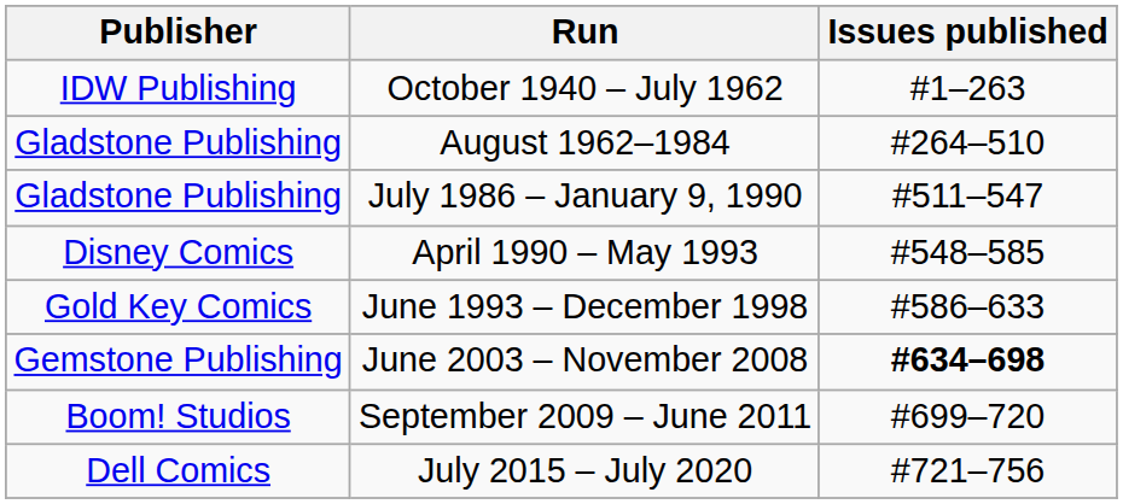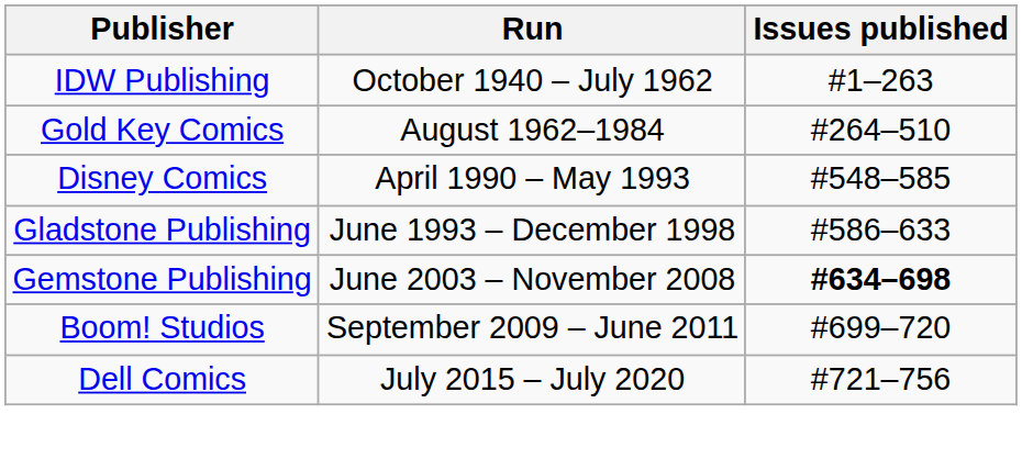 <table class="wikitable" style="text-align:center">
 <tr>
 <th>Publisher</th>
 <th>Run</th>
 <th>Issues published</th>
 </tr>
 <tr>
 <td><a href='#'>IDW Publishing</a></td>
 <td>October 1940 – July 1962</td>
 <td>#1–263</td>
 </tr>
 <tr>
-<td><a href='#'>Gladstone Publishing</a></td>
+<td><a href='#'>Gold Key Comics</a></td>
 <td>August 1962–1984</td>
 <td>#264–510</td>
-</tr>
-<tr>
-<td><a href='#'>Gladstone Publishing</a></td>
-<td>July 1986 – January 9, 1990</td>
-<td>#511–547</td>
 </tr>
 <tr>
 <td><a href='#'>Disney Comics</a></td>
 <td>April 1990 – May 1993</td>
 <td>#548–585</td>
 </tr>
 <tr>
-<td><a href='#'>Gold Key Comics</a></td>
+<td><a href='#'>Gladstone Publishing</a></td>
 <td>June 1993 – December 1998</td>
 <td>#586–633</td>
 </tr>
 <tr>
 <td><a href='#'>Gemstone Publishing</a></td>
 <td>June 2003 – November 2008</td>
 <td><strong>#634–698</strong></td>
 </tr>
 <tr>
 <td><a href='#'>Boom! Studios</a></td>
 <td>September 2009 – June 2011</td>
 <td>#699–720</td>
 </tr>
 <tr>
 <td><a href='#'>Dell Comics</a></td>
 <td>July 2015 – July 2020</td>
 <td>#721–756</td>
 </tr>
 </table>
